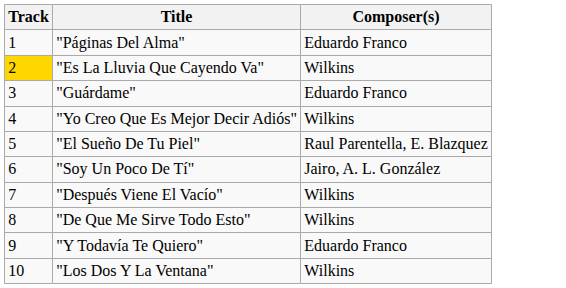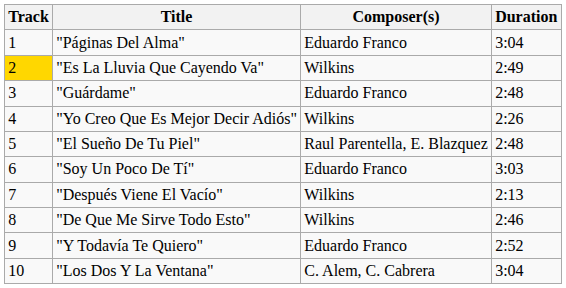 <table class="wikitable">
 <tr style="background:#ccc; text-align:center;">
 <th>Track</th>
 <th>Title</th>
 <th>Composer(s)</th>
+<th>Duration</th>
 </tr>
 <tr>
 <td>1</td>
 <td>"Páginas Del Alma"</td>
 <td>Eduardo Franco</td>
+<td>3:04</td>
 </tr>
 <tr>
 <td style="background: gold;">2</td>
 <td>"Es La Lluvia Que Cayendo Va"</td>
 <td>Wilkins</td>
+<td>2:49</td>
 </tr>
 <tr>
 <td>3</td>
 <td>"Guárdame"</td>
 <td>Eduardo Franco</td>
+<td>2:48</td>
 </tr>
 <tr>
 <td>4</td>
 <td>"Yo Creo Que Es Mejor Decir Adiós"</td>
 <td>Wilkins</td>
+<td>2:26</td>
 </tr>
 <tr>
 <td>5</td>
 <td>"El Sueño De Tu Piel"</td>
 <td>Raul Parentella, E. Blazquez</td>
+<td>2:48</td>
 </tr>
 <tr>
 <td>6</td>
 <td>"Soy Un Poco De Tí"</td>
-<td>Jairo, A. L. González</td>
+<td>Eduardo Franco</td>
+<td>3:03</td>
 </tr>
 <tr>
 <td>7</td>
 <td>"Después Viene El Vacío"</td>
 <td>Wilkins</td>
+<td>2:13</td>
 </tr>
 <tr>
 <td>8</td>
 <td>"De Que Me Sirve Todo Esto"</td>
 <td>Wilkins</td>
+<td>2:46</td>
 </tr>
 <tr>
 <td>9</td>
 <td>"Y Todavía Te Quiero"</td>
 <td>Eduardo Franco</td>
+<td>2:52</td>
 </tr>
 <tr>
 <td>10</td>
 <td>"Los Dos Y La Ventana"</td>
-<td>Wilkins</td>
+<td>C. Alem, C. Cabrera</td>
+<td>3:04</td>
 </tr>
 </table>
